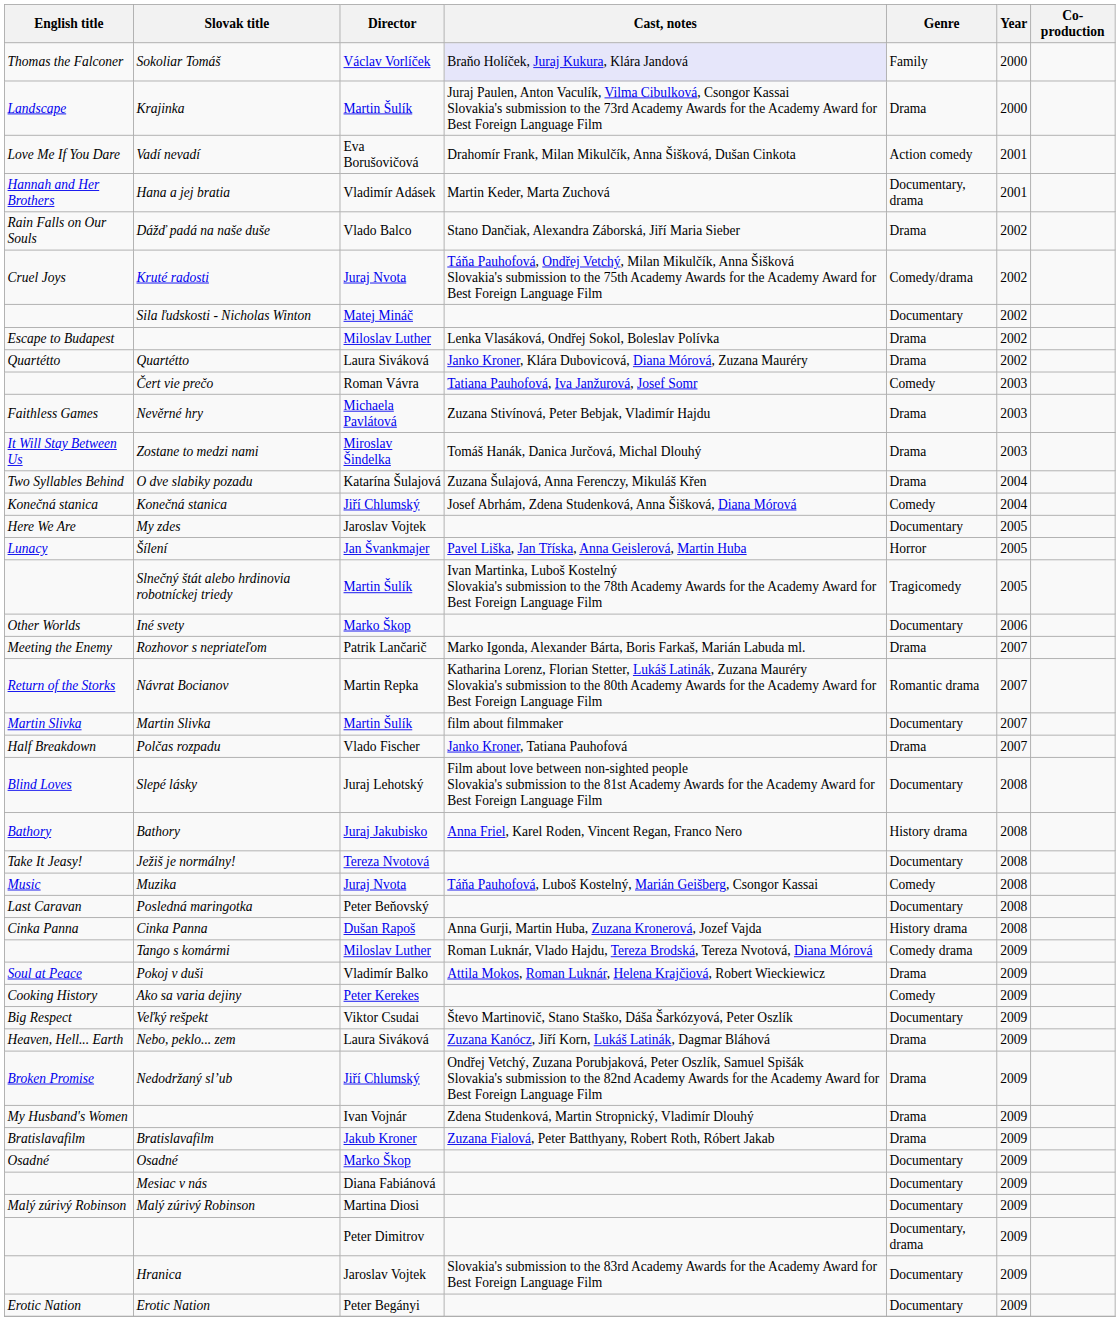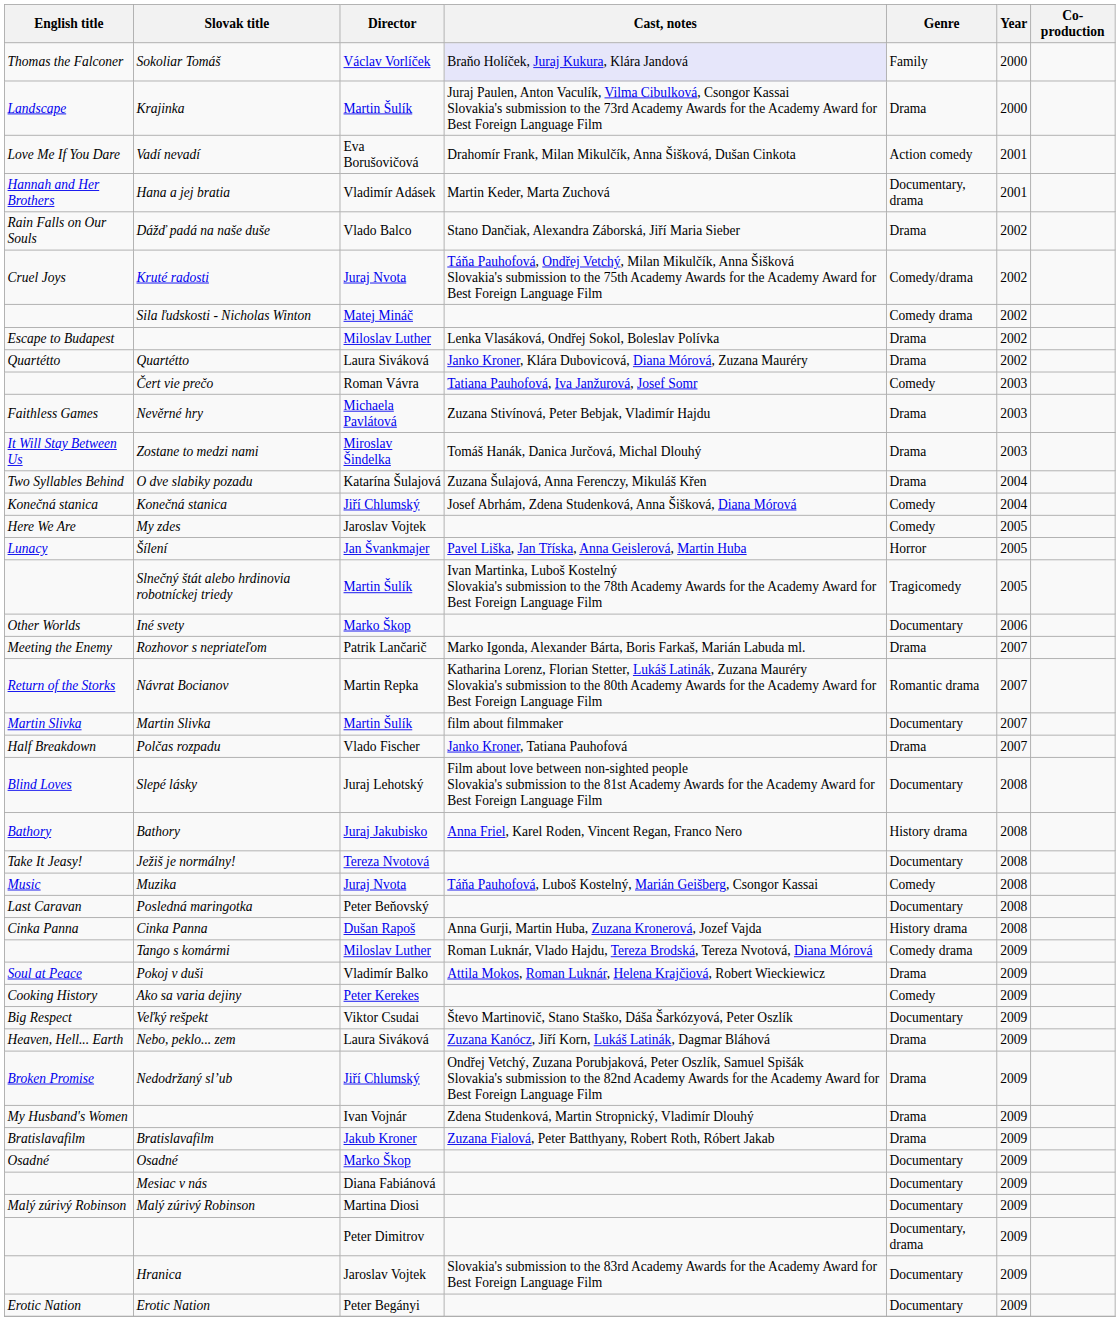 <table class="wikitable sortable" style="font-size: 95%;">
 <tr>
 <th>English title</th>
 <th>Slovak title</th>
 <th>Director</th>
 <th>Cast, notes</th>
 <th>Genre</th>
 <th>Year</th>
 <th>Co-production</th>
 </tr>
 <tr>
 <td><em>Thomas the Falconer</em></td>
 <td><em>Sokoliar Tomáš</em></td>
 <td><a href='#'>Václav Vorlíček</a></td>
 <td style="background: lavender;">Braňo Holíček, <a href='#'>Juraj Kukura</a>, Klára Jandová</td>
 <td>Family</td>
 <td>2000</td>
 <td><br><br></td>
 </tr>
 <tr>
 <td><em><a href='#'>Landscape</a></em></td>
 <td><em>Krajinka</em></td>
 <td><a href='#'>Martin Šulík</a></td>
 <td>Juraj Paulen, Anton Vaculík, <a href='#'>Vilma Cibulková</a>, Csongor Kassai<br>Slovakia's submission to the 73rd Academy Awards for the Academy Award for Best Foreign Language Film</td>
 <td>Drama</td>
 <td>2000</td>
 <td></td>
 </tr>
 <tr>
 <td><em>Love Me If You Dare</em></td>
 <td><em>Vadí nevadí</em></td>
 <td>Eva Borušovičová</td>
 <td>Drahomír Frank, Milan Mikulčík, Anna Šišková, Dušan Cinkota</td>
 <td>Action comedy</td>
 <td>2001</td>
 <td></td>
 </tr>
 <tr>
 <td><em><a href='#'>Hannah and Her Brothers</a></em></td>
 <td><em>Hana a jej bratia</em></td>
 <td>Vladimír Adásek</td>
 <td>Martin Keder, Marta Zuchová</td>
 <td>Documentary, drama</td>
 <td>2001</td>
 <td></td>
 </tr>
 <tr>
 <td><em>Rain Falls on Our Souls</em></td>
 <td><em>Dážď padá na naše duše</em></td>
 <td>Vlado Balco</td>
 <td>Stano Dančiak, Alexandra Záborská, Jiří Maria Sieber</td>
 <td>Drama</td>
 <td>2002</td>
 <td></td>
 </tr>
 <tr>
 <td><em>Cruel Joys</em></td>
 <td><em><a href='#'>Kruté radosti</a></em></td>
 <td><a href='#'>Juraj Nvota</a></td>
 <td><a href='#'>Táňa Pauhofová</a>, <a href='#'>Ondřej Vetchý</a>, Milan Mikulčík, Anna Šišková<br>Slovakia's submission to the 75th Academy Awards for the Academy Award for Best Foreign Language Film</td>
 <td>Comedy/drama</td>
 <td>2002</td>
 <td></td>
 </tr>
 <tr>
 <td><em></em></td>
 <td><em>Sila ľudskosti - Nicholas Winton</em></td>
 <td><a href='#'>Matej Mináč</a></td>
 <td></td>
-<td>Documentary</td>
+<td>Comedy drama</td>
 <td>2002</td>
 <td></td>
 </tr>
 <tr>
 <td><em>Escape to Budapest</em></td>
 <td><em></em></td>
 <td><a href='#'>Miloslav Luther</a></td>
 <td>Lenka Vlasáková, Ondřej Sokol, Boleslav Polívka</td>
 <td>Drama</td>
 <td>2002</td>
 <td><br></td>
 </tr>
 <tr>
 <td><em>Quartétto</em></td>
 <td><em>Quartétto</em></td>
 <td>Laura Siváková</td>
 <td><a href='#'>Janko Kroner</a>, Klára Dubovicová, <a href='#'>Diana Mórová</a>, Zuzana Mauréry</td>
 <td>Drama</td>
 <td>2002</td>
 <td></td>
 </tr>
 <tr>
 <td><em></em></td>
 <td><em>Čert vie prečo</em></td>
 <td>Roman Vávra</td>
 <td><a href='#'>Tatiana Pauhofová</a>, <a href='#'>Iva Janžurová</a>, <a href='#'>Josef Somr</a></td>
 <td>Comedy</td>
 <td>2003</td>
 <td><br></td>
 </tr>
 <tr>
 <td><em>Faithless Games</em></td>
 <td><em>Nevěrné hry</em></td>
 <td><a href='#'>Michaela Pavlátová</a></td>
 <td>Zuzana Stivínová, Peter Bebjak, Vladimír Hajdu</td>
 <td>Drama</td>
 <td>2003</td>
 <td></td>
 </tr>
 <tr>
 <td><em><a href='#'>It Will Stay Between Us</a></em></td>
 <td><em>Zostane to medzi nami</em></td>
 <td><a href='#'>Miroslav Šindelka</a></td>
 <td>Tomáš Hanák, Danica Jurčová, Michal Dlouhý</td>
 <td>Drama</td>
 <td>2003</td>
 <td></td>
 </tr>
 <tr>
 <td><em>Two Syllables Behind</em></td>
 <td><em>O dve slabiky pozadu</em></td>
 <td>Katarína Šulajová</td>
 <td>Zuzana Šulajová, Anna Ferenczy, Mikuláš Křen</td>
 <td>Drama</td>
 <td>2004</td>
 <td></td>
 </tr>
 <tr>
 <td><em>Konečná stanica</em></td>
 <td><em>Konečná stanica</em></td>
 <td><a href='#'>Jiří Chlumský</a></td>
 <td>Josef Abrhám, Zdena Studenková, Anna Šišková, <a href='#'>Diana Mórová</a></td>
 <td>Comedy</td>
 <td>2004</td>
 <td></td>
 </tr>
 <tr>
 <td><em>Here We Are</em></td>
 <td><em>My zdes</em></td>
 <td>Jaroslav Vojtek</td>
 <td></td>
-<td>Documentary</td>
+<td>Comedy</td>
 <td>2005</td>
 <td></td>
 </tr>
 <tr>
 <td><em><a href='#'>Lunacy</a></em></td>
 <td><em>Šílení</em></td>
 <td><a href='#'>Jan Švankmajer</a></td>
 <td><a href='#'>Pavel Liška</a>, <a href='#'>Jan Tříska</a>, <a href='#'>Anna Geislerová</a>, <a href='#'>Martin Huba</a></td>
 <td>Horror</td>
 <td>2005</td>
 <td></td>
 </tr>
 <tr>
 <td><em></em></td>
 <td><em>Slnečný štát alebo hrdinovia robotníckej triedy</em></td>
 <td><a href='#'>Martin Šulík</a></td>
 <td>Ivan Martinka, Luboš Kostelný<br>Slovakia's submission to the 78th Academy Awards for the Academy Award for Best Foreign Language Film</td>
 <td>Tragicomedy</td>
 <td>2005</td>
 <td></td>
 </tr>
 <tr>
 <td><em>Other Worlds</em></td>
 <td><em>Iné svety</em></td>
 <td><a href='#'>Marko Škop</a></td>
 <td></td>
 <td>Documentary</td>
 <td>2006</td>
 <td></td>
 </tr>
 <tr>
 <td><em>Meeting the Enemy</em></td>
 <td><em>Rozhovor s nepriateľom</em></td>
 <td>Patrik Lančarič</td>
 <td>Marko Igonda, Alexander Bárta, Boris Farkaš, Marián Labuda ml.</td>
 <td>Drama</td>
 <td>2007</td>
 <td></td>
 </tr>
 <tr>
 <td><em><a href='#'>Return of the Storks</a></em></td>
 <td><em>Návrat Bocianov</em></td>
 <td>Martin Repka</td>
 <td>Katharina Lorenz, Florian Stetter, <a href='#'>Lukáš Latinák</a>, Zuzana Mauréry<br>Slovakia's submission to the 80th Academy Awards for the Academy Award for Best Foreign Language Film</td>
 <td>Romantic drama</td>
 <td>2007</td>
 <td></td>
 </tr>
 <tr>
 <td><em><a href='#'>Martin Slivka</a></em></td>
 <td><em>Martin Slivka</em></td>
 <td><a href='#'>Martin Šulík</a></td>
 <td>film about filmmaker</td>
 <td>Documentary</td>
 <td>2007</td>
 <td></td>
 </tr>
 <tr>
 <td><em>Half Breakdown</em></td>
 <td><em>Polčas rozpadu</em></td>
 <td>Vlado Fischer</td>
 <td><a href='#'>Janko Kroner</a>, Tatiana Pauhofová</td>
 <td>Drama</td>
 <td>2007</td>
 <td></td>
 </tr>
 <tr>
 <td><em><a href='#'>Blind Loves</a></em></td>
 <td><em>Slepé lásky</em></td>
 <td>Juraj Lehotský</td>
 <td>Film about love between non-sighted people<br>Slovakia's submission to the 81st Academy Awards for the Academy Award for Best Foreign Language Film</td>
 <td>Documentary</td>
 <td>2008</td>
 <td></td>
 </tr>
 <tr>
 <td><em><a href='#'>Bathory</a></em></td>
 <td><em>Bathory</em></td>
 <td><a href='#'>Juraj Jakubisko</a></td>
 <td><a href='#'>Anna Friel</a>, Karel Roden, Vincent Regan, Franco Nero</td>
 <td>History drama</td>
 <td>2008</td>
 <td><br><br></td>
 </tr>
 <tr>
 <td><em>Take It Jeasy!</em></td>
 <td><em>Ježiš je normálny!</em></td>
 <td><a href='#'>Tereza Nvotová</a></td>
 <td></td>
 <td>Documentary</td>
 <td>2008</td>
 <td></td>
 </tr>
 <tr>
 <td><em><a href='#'>Music</a></em></td>
 <td><em>Muzika</em></td>
 <td><a href='#'>Juraj Nvota</a></td>
 <td><a href='#'>Táňa Pauhofová</a>, Luboš Kostelný, <a href='#'>Marián Geišberg</a>, Csongor Kassai</td>
 <td>Comedy</td>
 <td>2008</td>
 <td></td>
 </tr>
 <tr>
 <td><em>Last Caravan</em></td>
 <td><em>Posledná maringotka</em></td>
 <td>Peter Beňovský</td>
 <td></td>
 <td>Documentary</td>
 <td>2008</td>
 <td></td>
 </tr>
 <tr>
 <td><em>Cinka Panna</em></td>
 <td><em>Cinka Panna</em></td>
 <td><a href='#'>Dušan Rapoš</a></td>
 <td>Anna Gurji, Martin Huba, <a href='#'>Zuzana Kronerová</a>, Jozef Vajda</td>
 <td>History drama</td>
 <td>2008</td>
 <td><br></td>
 </tr>
 <tr>
 <td><em></em></td>
 <td><em>Tango s komármi</em></td>
 <td><a href='#'>Miloslav Luther</a></td>
 <td>Roman Luknár,  Vlado Hajdu, <a href='#'>Tereza Brodská</a>, Tereza Nvotová, <a href='#'>Diana Mórová</a></td>
 <td>Comedy drama</td>
 <td>2009</td>
 <td></td>
 </tr>
 <tr>
 <td><em><a href='#'>Soul at Peace</a></em></td>
 <td><em>Pokoj v duši</em></td>
 <td>Vladimír Balko</td>
 <td><a href='#'>Attila Mokos</a>, <a href='#'>Roman Luknár</a>, <a href='#'>Helena Krajčiová</a>, Robert Wieckiewicz</td>
 <td>Drama</td>
 <td>2009</td>
 <td></td>
 </tr>
 <tr>
 <td><em>Cooking History</em></td>
 <td><em>Ako sa varia dejiny</em></td>
 <td><a href='#'>Peter Kerekes</a></td>
 <td></td>
 <td>Comedy</td>
 <td>2009</td>
 <td><br></td>
 </tr>
 <tr>
 <td><em>Big Respect</em></td>
 <td><em>Veľký rešpekt</em></td>
 <td>Viktor Csudai</td>
 <td>Števo Martinovič, Stano Staško, Dáša Šarkózyová, Peter Oszlík</td>
 <td>Documentary</td>
 <td>2009</td>
 <td></td>
 </tr>
 <tr>
 <td><em>Heaven, Hell... Earth</em></td>
 <td><em>Nebo, peklo... zem</em></td>
 <td>Laura Siváková</td>
 <td><a href='#'>Zuzana Kanócz</a>, Jiří Korn, <a href='#'>Lukáš Latinák</a>, Dagmar Bláhová</td>
 <td>Drama</td>
 <td>2009</td>
 <td></td>
 </tr>
 <tr>
 <td><em><a href='#'>Broken Promise</a></em></td>
 <td><em>Nedodržaný sl’ub</em></td>
 <td><a href='#'>Jiří Chlumský</a></td>
 <td>Ondřej Vetchý, Zuzana Porubjaková, Peter Oszlík, Samuel Spišák<br>Slovakia's submission to the 82nd Academy Awards for the Academy Award for Best Foreign Language Film</td>
 <td>Drama</td>
 <td>2009</td>
 <td><br></td>
 </tr>
 <tr>
 <td><em>My Husband's Women</em></td>
 <td><em></em></td>
 <td>Ivan Vojnár</td>
 <td>Zdena Studenková, Martin Stropnický, Vladimír Dlouhý</td>
 <td>Drama</td>
 <td>2009</td>
 <td></td>
 </tr>
 <tr>
 <td><em>Bratislavafilm</em></td>
 <td><em>Bratislavafilm</em></td>
 <td><a href='#'>Jakub Kroner</a></td>
 <td><a href='#'>Zuzana Fialová</a>, Peter Batthyany, Robert Roth, Róbert Jakab</td>
 <td>Drama</td>
 <td>2009</td>
 <td></td>
 </tr>
 <tr>
 <td><em>Osadné</em></td>
 <td><em>Osadné</em></td>
 <td><a href='#'>Marko Škop</a></td>
 <td></td>
 <td>Documentary</td>
 <td>2009</td>
 <td></td>
 </tr>
 <tr>
 <td><em></em></td>
 <td><em>Mesiac v nás</em></td>
 <td>Diana Fabiánová</td>
 <td></td>
 <td>Documentary</td>
 <td>2009</td>
 <td><br></td>
 </tr>
 <tr>
 <td><em>Malý zúrivý Robinson</em></td>
 <td><em>Malý zúrivý Robinson</em></td>
 <td>Martina Diosi</td>
 <td></td>
 <td>Documentary</td>
 <td>2009</td>
 <td></td>
 </tr>
 <tr>
 <td><em></em></td>
 <td><em></em></td>
 <td>Peter Dimitrov</td>
 <td></td>
 <td>Documentary, drama</td>
 <td>2009</td>
 <td></td>
 </tr>
 <tr>
 <td><em></em></td>
 <td><em>Hranica</em></td>
 <td>Jaroslav Vojtek</td>
 <td>Slovakia's submission to the 83rd Academy Awards for the Academy Award for Best Foreign Language Film</td>
 <td>Documentary</td>
 <td>2009</td>
 <td></td>
 </tr>
 <tr>
 <td><em>Erotic Nation</em></td>
 <td><em>Erotic Nation</em></td>
 <td>Peter Begányi</td>
 <td></td>
 <td>Documentary</td>
 <td>2009</td>
 <td></td>
 </tr>
 <tr>
 </tr>
 </table>
